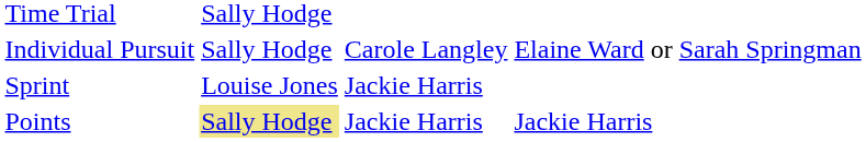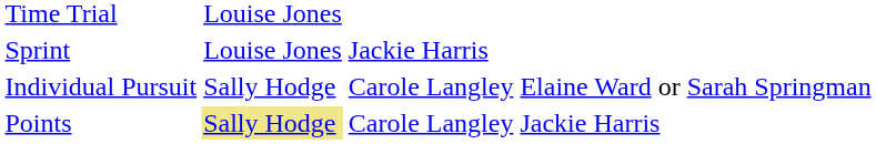 <table>
 <tr style="background:#ccc;">
 </tr>
 <tr>
 <td><a href='#'>Time Trial</a></td>
-<td><a href='#'>Sally Hodge</a></td>
+<td><a href='#'>Louise Jones</a></td>
 <td></td>
+<td></td>
+</tr>
+<tr>
+<td><a href='#'>Sprint</a></td>
+<td><a href='#'>Louise Jones</a></td>
+<td><a href='#'>Jackie Harris</a></td>
 <td></td>
 </tr>
 <tr>
 <td><a href='#'>Individual Pursuit</a></td>
 <td><a href='#'>Sally Hodge</a></td>
 <td><a href='#'>Carole Langley</a></td>
 <td><a href='#'>Elaine Ward</a> or <a href='#'>Sarah Springman</a></td>
 </tr>
 <tr>
-<td><a href='#'>Sprint</a></td>
-<td><a href='#'>Louise Jones</a></td>
-<td><a href='#'>Jackie Harris</a></td>
-<td></td>
-</tr>
-<tr>
 <td><a href='#'>Points</a></td>
 <td style="background: khaki;"><a href='#'>Sally Hodge</a></td>
-<td><a href='#'>Jackie Harris</a></td>
+<td><a href='#'>Carole Langley</a></td>
 <td><a href='#'>Jackie Harris</a></td>
 </tr>
 </table>
